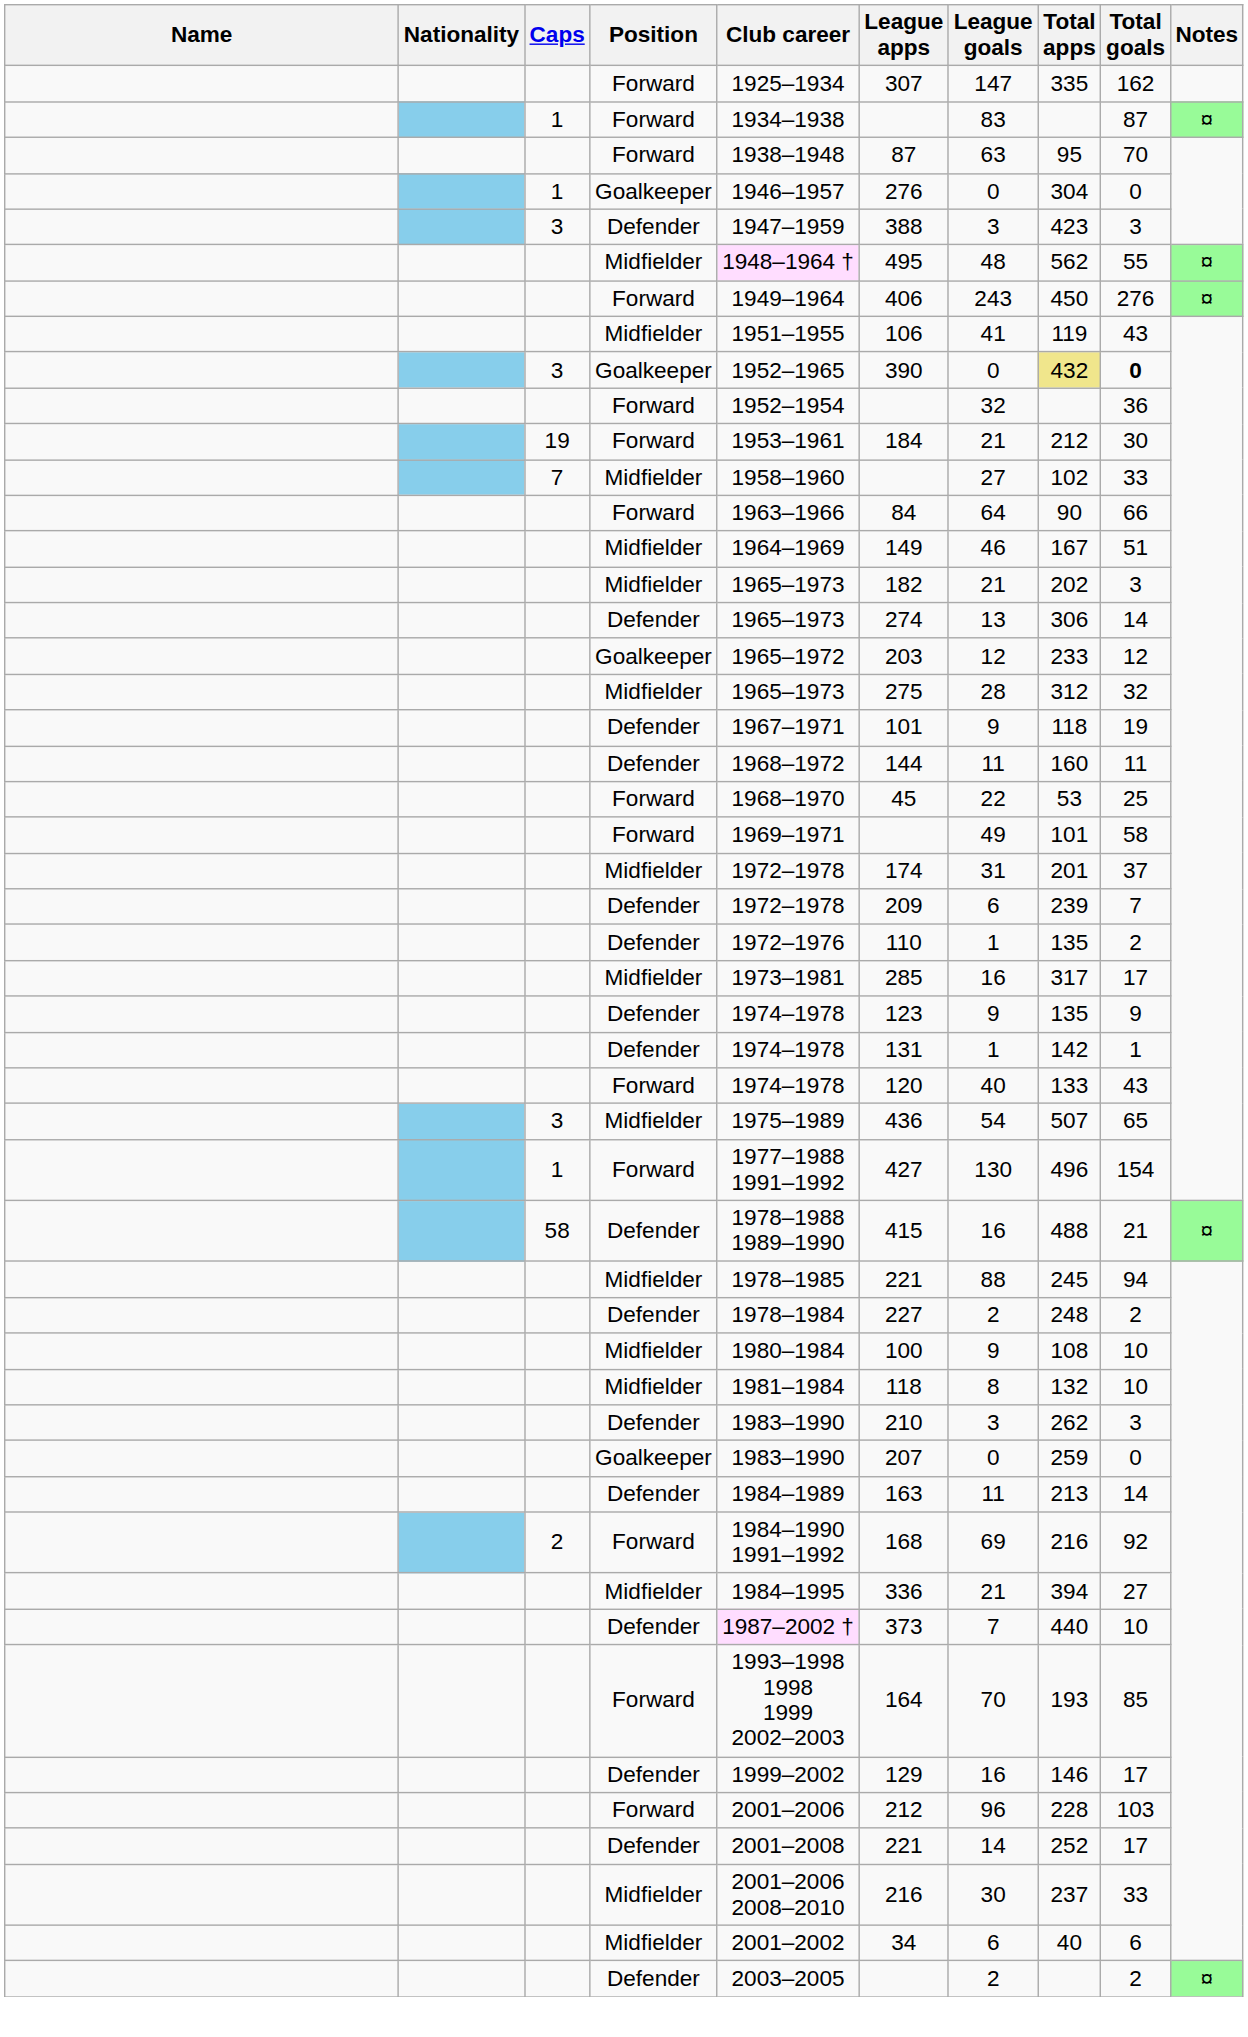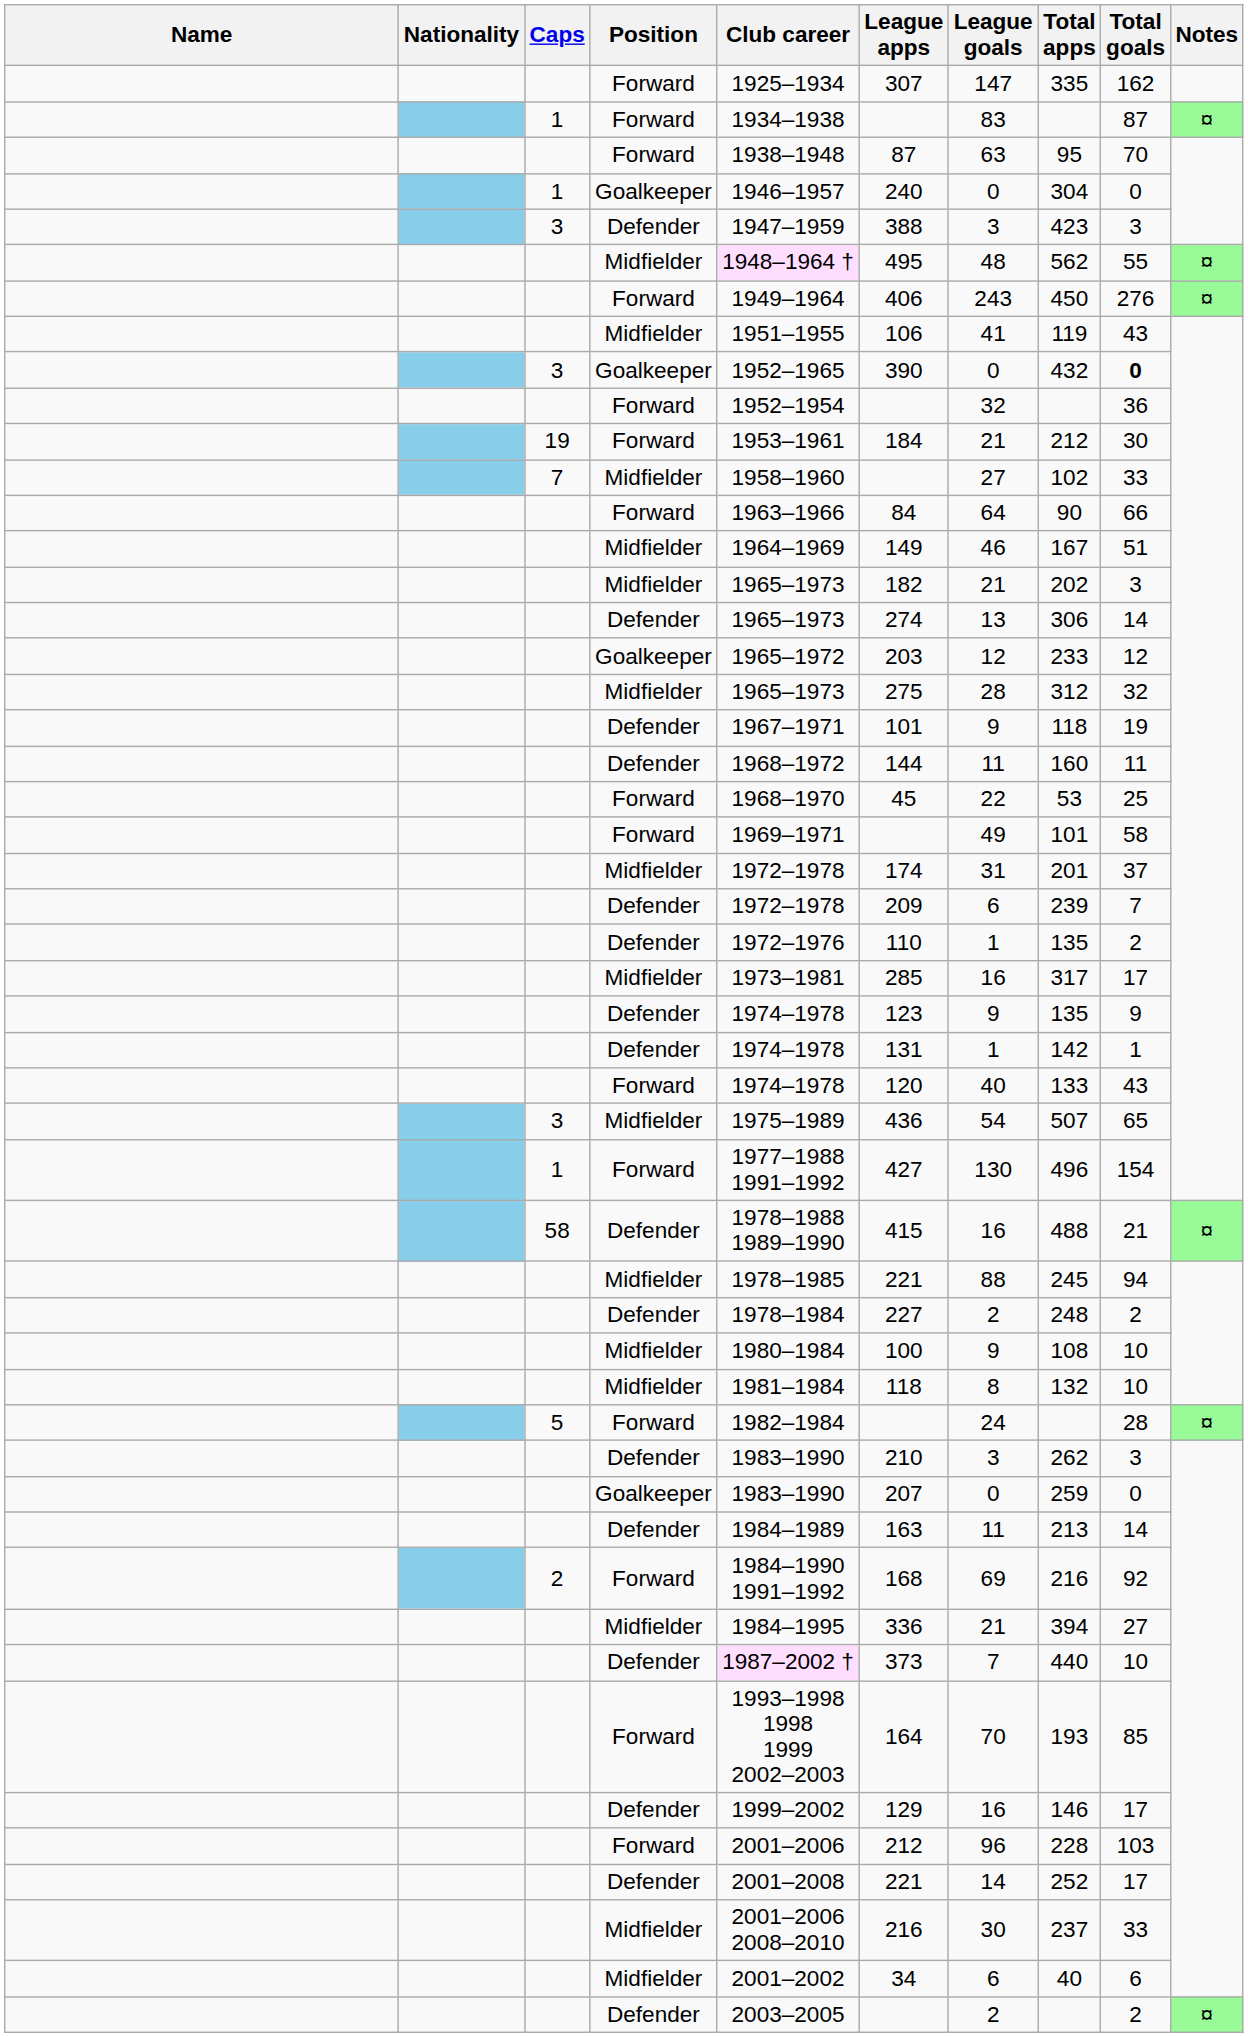 <table class="wikitable sortable" style="text-align: center;">
 <tr>
 <th style="width:17em">Name</th>
 <th>Nationality</th>
 <th><a href='#'>Caps</a></th>
 <th>Position</th>
 <th>Club career</th>
 <th>League<br>apps</th>
 <th>League<br>goals</th>
 <th>Total<br>apps</th>
 <th>Total<br>goals</th>
 <th class="unsortable">Notes</th>
 </tr>
 <tr>
 <td align="left"></td>
 <td align="left"></td>
 <td></td>
 <td>Forward</td>
 <td>1925–1934</td>
 <td>307</td>
 <td>147</td>
 <td>335</td>
 <td>162</td>
 </tr>
 <tr>
 <td align="left"></td>
 <td align="left" bgcolor=#87CEEB><strong></strong></td>
 <td>1</td>
 <td>Forward</td>
 <td>1934–1938</td>
 <td></td>
 <td>83</td>
 <td></td>
 <td>87</td>
 <td bgcolor=#98FB98>¤</td>
 </tr>
 <tr>
 <td align="left"></td>
 <td align="left"></td>
 <td></td>
 <td>Forward</td>
 <td>1938–1948</td>
 <td>87</td>
 <td>63</td>
 <td>95</td>
 <td>70</td>
 </tr>
 <tr>
 <td align="left"></td>
 <td align="left" bgcolor=#87CEEB><strong></strong></td>
 <td>1</td>
 <td>Goalkeeper</td>
 <td>1946–1957</td>
-<td>276</td>
+<td>240</td>
 <td>0</td>
 <td>304</td>
 <td>0</td>
 </tr>
 <tr>
 <td align="left"></td>
 <td align="left" bgcolor=#87CEEB><strong></strong></td>
 <td>3</td>
 <td>Defender</td>
 <td>1947–1959</td>
 <td>388</td>
 <td>3</td>
 <td>423</td>
 <td>3</td>
 </tr>
 <tr>
 <td align="left"></td>
 <td align="left"></td>
 <td></td>
 <td>Midfielder</td>
 <td bgcolor=#FFDDFF>1948–1964 †</td>
 <td>495</td>
 <td>48</td>
 <td>562</td>
 <td>55</td>
 <td bgcolor=#98FB98>¤</td>
 </tr>
 <tr>
 <td align="left"></td>
 <td align="left"></td>
 <td></td>
 <td>Forward</td>
 <td>1949–1964</td>
 <td>406</td>
 <td>243</td>
 <td>450</td>
 <td>276</td>
 <td bgcolor=#98FB98>¤</td>
 </tr>
 <tr>
 <td align="left"></td>
 <td align="left"></td>
 <td></td>
 <td>Midfielder</td>
 <td>1951–1955</td>
 <td>106</td>
 <td>41</td>
 <td>119</td>
 <td>43</td>
 </tr>
 <tr>
 <td align="left"></td>
 <td align="left" bgcolor=#87CEEB><strong></strong></td>
 <td>3</td>
 <td>Goalkeeper</td>
 <td>1952–1965</td>
 <td>390</td>
 <td>0</td>
-<td style="background: khaki;">432</td>
+<td>432</td>
 <td><strong>0</strong></td>
 </tr>
 <tr>
 <td align="left"></td>
 <td align="left"></td>
 <td></td>
 <td>Forward</td>
 <td>1952–1954</td>
 <td></td>
 <td>32</td>
 <td></td>
 <td>36</td>
 </tr>
 <tr>
 <td align="left"></td>
 <td align="left" bgcolor=#87CEEB><strong></strong></td>
 <td>19</td>
 <td>Forward</td>
 <td>1953–1961</td>
 <td>184</td>
 <td>21</td>
 <td>212</td>
 <td>30</td>
 </tr>
 <tr>
 <td align="left"></td>
 <td align="left" bgcolor=#87CEEB><strong></strong></td>
 <td>7</td>
 <td>Midfielder</td>
 <td>1958–1960</td>
 <td></td>
 <td>27</td>
 <td>102</td>
 <td>33</td>
 </tr>
 <tr>
 <td align="left"></td>
 <td align="left"></td>
 <td></td>
 <td>Forward</td>
 <td>1963–1966</td>
 <td>84</td>
 <td>64</td>
 <td>90</td>
 <td>66</td>
 </tr>
 <tr>
 <td align="left"></td>
 <td align="left"></td>
 <td></td>
 <td>Midfielder</td>
 <td>1964–1969</td>
 <td>149</td>
 <td>46</td>
 <td>167</td>
 <td>51</td>
 </tr>
 <tr>
 <td align="left"></td>
 <td align="left"></td>
 <td></td>
 <td>Midfielder</td>
 <td>1965–1973</td>
 <td>182</td>
 <td>21</td>
 <td>202</td>
 <td>3</td>
 </tr>
 <tr>
 <td align="left"></td>
 <td align="left"></td>
 <td></td>
 <td>Defender</td>
 <td>1965–1973</td>
 <td>274</td>
 <td>13</td>
 <td>306</td>
 <td>14</td>
 </tr>
 <tr>
 <td align="left"></td>
 <td align="left"></td>
 <td></td>
 <td>Goalkeeper</td>
 <td>1965–1972</td>
 <td>203</td>
 <td>12</td>
 <td>233</td>
 <td>12</td>
 </tr>
 <tr>
 <td align="left"></td>
 <td align="left"></td>
 <td></td>
 <td>Midfielder</td>
 <td>1965–1973</td>
 <td>275</td>
 <td>28</td>
 <td>312</td>
 <td>32</td>
 </tr>
 <tr>
 <td align="left"></td>
 <td align="left"></td>
 <td></td>
 <td>Defender</td>
 <td>1967–1971</td>
 <td>101</td>
 <td>9</td>
 <td>118</td>
 <td>19</td>
 </tr>
 <tr>
 <td align="left"></td>
 <td align="left"></td>
 <td></td>
 <td>Defender</td>
 <td>1968–1972</td>
 <td>144</td>
 <td>11</td>
 <td>160</td>
 <td>11</td>
 </tr>
 <tr>
 <td align="left"></td>
 <td align="left"></td>
 <td></td>
 <td>Forward</td>
 <td>1968–1970</td>
 <td>45</td>
 <td>22</td>
 <td>53</td>
 <td>25</td>
 </tr>
 <tr>
 <td align="left"></td>
 <td align="left"></td>
 <td></td>
 <td>Forward</td>
 <td>1969–1971</td>
 <td></td>
 <td>49</td>
 <td>101</td>
 <td>58</td>
 </tr>
 <tr>
 <td align="left"></td>
 <td align="left"></td>
 <td></td>
 <td>Midfielder</td>
 <td>1972–1978</td>
 <td>174</td>
 <td>31</td>
 <td>201</td>
 <td>37</td>
 </tr>
 <tr>
 <td align="left"></td>
 <td align="left"></td>
 <td></td>
 <td>Defender</td>
 <td>1972–1978</td>
 <td>209</td>
 <td>6</td>
 <td>239</td>
 <td>7</td>
 </tr>
 <tr>
 <td align="left"></td>
 <td align="left"></td>
 <td></td>
 <td>Defender</td>
 <td>1972–1976</td>
 <td>110</td>
 <td>1</td>
 <td>135</td>
 <td>2</td>
 </tr>
 <tr>
 <td align="left"></td>
 <td align="left"></td>
 <td></td>
 <td>Midfielder</td>
 <td>1973–1981</td>
 <td>285</td>
 <td>16</td>
 <td>317</td>
 <td>17</td>
 </tr>
 <tr>
 <td align="left"></td>
 <td align="left"></td>
 <td></td>
 <td>Defender</td>
 <td>1974–1978</td>
 <td>123</td>
 <td>9</td>
 <td>135</td>
 <td>9</td>
 </tr>
 <tr>
 <td align="left"></td>
 <td align="left"></td>
 <td></td>
 <td>Defender</td>
 <td>1974–1978</td>
 <td>131</td>
 <td>1</td>
 <td>142</td>
 <td>1</td>
 </tr>
 <tr>
 <td align="left"></td>
 <td align="left"></td>
 <td></td>
 <td>Forward</td>
 <td>1974–1978</td>
 <td>120</td>
 <td>40</td>
 <td>133</td>
 <td>43</td>
 </tr>
 <tr>
 <td align="left"></td>
 <td align="left" bgcolor=#87CEEB><strong></strong></td>
 <td>3</td>
 <td>Midfielder</td>
 <td>1975–1989</td>
 <td>436</td>
 <td>54</td>
 <td>507</td>
 <td>65</td>
 </tr>
 <tr>
 <td align="left"></td>
 <td align="left" bgcolor=#87CEEB><strong></strong></td>
 <td>1</td>
 <td>Forward</td>
 <td>1977–1988<br>1991–1992</td>
 <td>427</td>
 <td>130</td>
 <td>496</td>
 <td>154</td>
 </tr>
 <tr>
 <td align="left"></td>
 <td align="left" bgcolor=#87CEEB><strong></strong></td>
 <td>58</td>
 <td>Defender</td>
 <td>1978–1988<br>1989–1990</td>
 <td>415</td>
 <td>16</td>
 <td>488</td>
 <td>21</td>
 <td bgcolor=#98FB98>¤</td>
 </tr>
 <tr>
 <td align="left"></td>
 <td align="left"></td>
 <td></td>
 <td>Midfielder</td>
 <td>1978–1985</td>
 <td>221</td>
 <td>88</td>
 <td>245</td>
 <td>94</td>
 </tr>
 <tr>
 <td align="left"></td>
 <td align="left"></td>
 <td></td>
 <td>Defender</td>
 <td>1978–1984</td>
 <td>227</td>
 <td>2</td>
 <td>248</td>
 <td>2</td>
 </tr>
 <tr>
 <td align="left"></td>
 <td align="left"></td>
 <td></td>
 <td>Midfielder</td>
 <td>1980–1984</td>
 <td>100</td>
 <td>9</td>
 <td>108</td>
 <td>10</td>
 </tr>
 <tr>
 <td align="left"></td>
 <td align="left"></td>
 <td></td>
 <td>Midfielder</td>
 <td>1981–1984</td>
 <td>118</td>
 <td>8</td>
 <td>132</td>
 <td>10</td>
 </tr>
 <tr>
 <td align="left"></td>
+<td align="left" bgcolor=#87CEEB><strong></strong></td>
+<td>5</td>
+<td>Forward</td>
+<td>1982–1984</td>
+<td></td>
+<td>24</td>
+<td></td>
+<td>28</td>
+<td bgcolor=#98FB98>¤</td>
+</tr>
+<tr>
+<td align="left"></td>
 <td align="left"></td>
 <td></td>
 <td>Defender</td>
 <td>1983–1990</td>
 <td>210</td>
 <td>3</td>
 <td>262</td>
 <td>3</td>
 </tr>
 <tr>
 <td align="left"></td>
 <td align="left"></td>
 <td></td>
 <td>Goalkeeper</td>
 <td>1983–1990</td>
 <td>207</td>
 <td>0</td>
 <td>259</td>
 <td>0</td>
 </tr>
 <tr>
 <td align="left"></td>
 <td align="left"></td>
 <td></td>
 <td>Defender</td>
 <td>1984–1989</td>
 <td>163</td>
 <td>11</td>
 <td>213</td>
 <td>14</td>
 </tr>
 <tr>
 <td align="left"></td>
 <td align="left" bgcolor=#87CEEB><strong></strong></td>
 <td>2</td>
 <td>Forward</td>
 <td>1984–1990<br>1991–1992</td>
 <td>168</td>
 <td>69</td>
 <td>216</td>
 <td>92</td>
 </tr>
 <tr>
 <td align="left"></td>
 <td align="left"></td>
 <td></td>
 <td>Midfielder</td>
 <td>1984–1995</td>
 <td>336</td>
 <td>21</td>
 <td>394</td>
 <td>27</td>
 </tr>
 <tr>
 <td align="left"></td>
 <td align="left"></td>
 <td></td>
 <td>Defender</td>
 <td bgcolor=#FFDDFF>1987–2002 †</td>
 <td>373</td>
 <td>7</td>
 <td>440</td>
 <td>10</td>
 </tr>
 <tr>
 <td align="left"></td>
 <td align="left"></td>
 <td></td>
 <td>Forward</td>
 <td>1993–1998<br>1998<br>1999<br>2002–2003</td>
 <td>164</td>
 <td>70</td>
 <td>193</td>
 <td>85</td>
 </tr>
 <tr>
 <td align="left"></td>
 <td align="left"></td>
 <td></td>
 <td>Defender</td>
 <td>1999–2002</td>
 <td>129</td>
 <td>16</td>
 <td>146</td>
 <td>17</td>
 </tr>
 <tr>
 <td align="left"></td>
 <td align="left"></td>
 <td></td>
 <td>Forward</td>
 <td>2001–2006</td>
 <td>212</td>
 <td>96</td>
 <td>228</td>
 <td>103</td>
 </tr>
 <tr>
 <td align="left"></td>
 <td align="left"></td>
 <td></td>
 <td>Defender</td>
 <td>2001–2008</td>
 <td>221</td>
 <td>14</td>
 <td>252</td>
 <td>17</td>
 </tr>
 <tr>
 <td align="left"></td>
 <td align="left"></td>
 <td></td>
 <td>Midfielder</td>
 <td>2001–2006<br>2008–2010</td>
 <td>216</td>
 <td>30</td>
 <td>237</td>
 <td>33</td>
 </tr>
 <tr>
 <td align="left"></td>
 <td align="left"></td>
 <td></td>
 <td>Midfielder</td>
 <td>2001–2002</td>
 <td>34</td>
 <td>6</td>
 <td>40</td>
 <td>6</td>
 </tr>
 <tr>
 <td align="left"></td>
 <td align="left"></td>
 <td></td>
 <td>Defender</td>
 <td>2003–2005</td>
 <td></td>
 <td>2</td>
 <td></td>
 <td>2</td>
 <td bgcolor=#98FB98>¤</td>
 </tr>
 </table>
